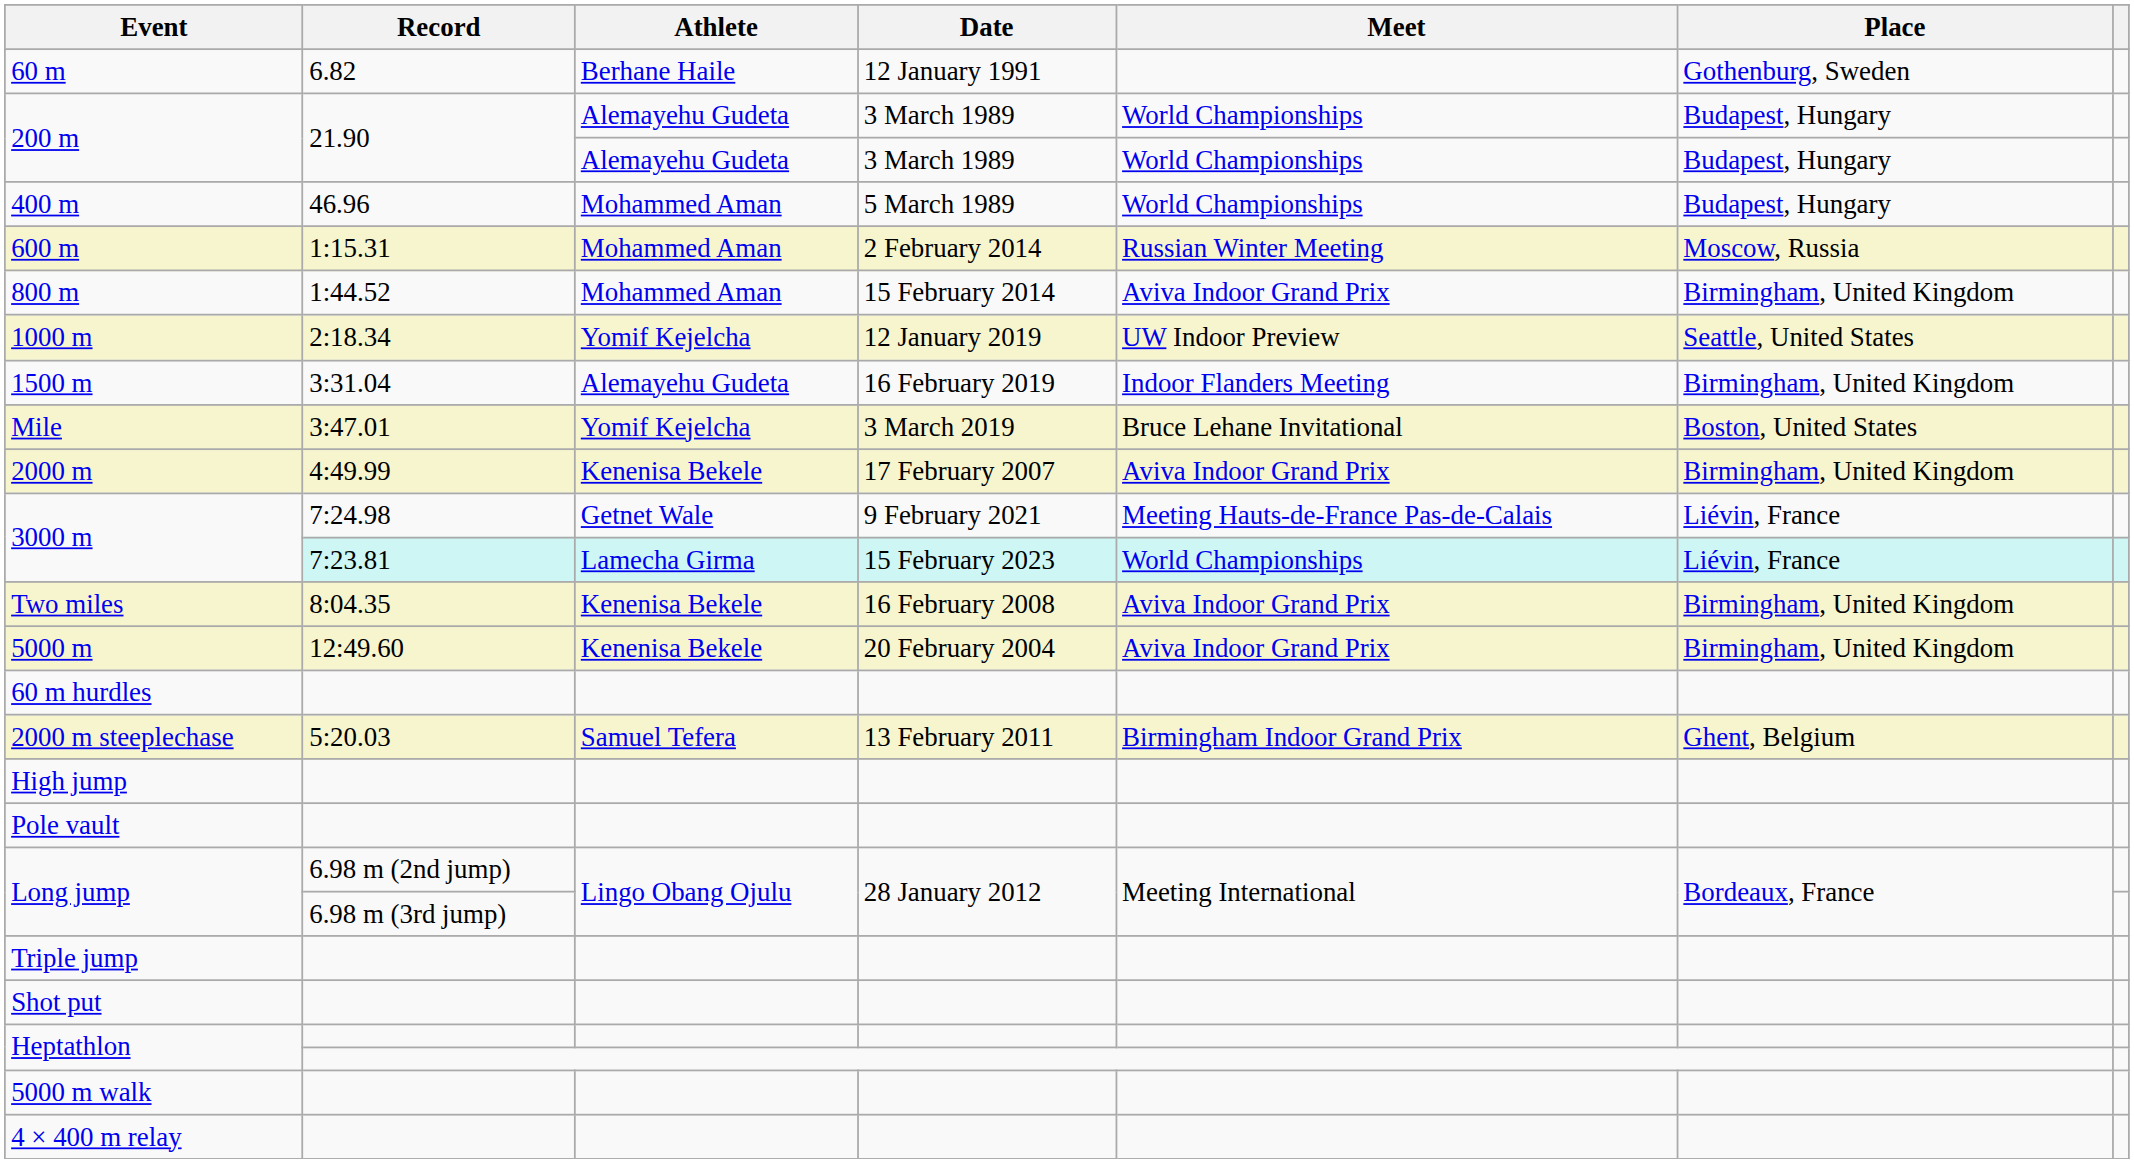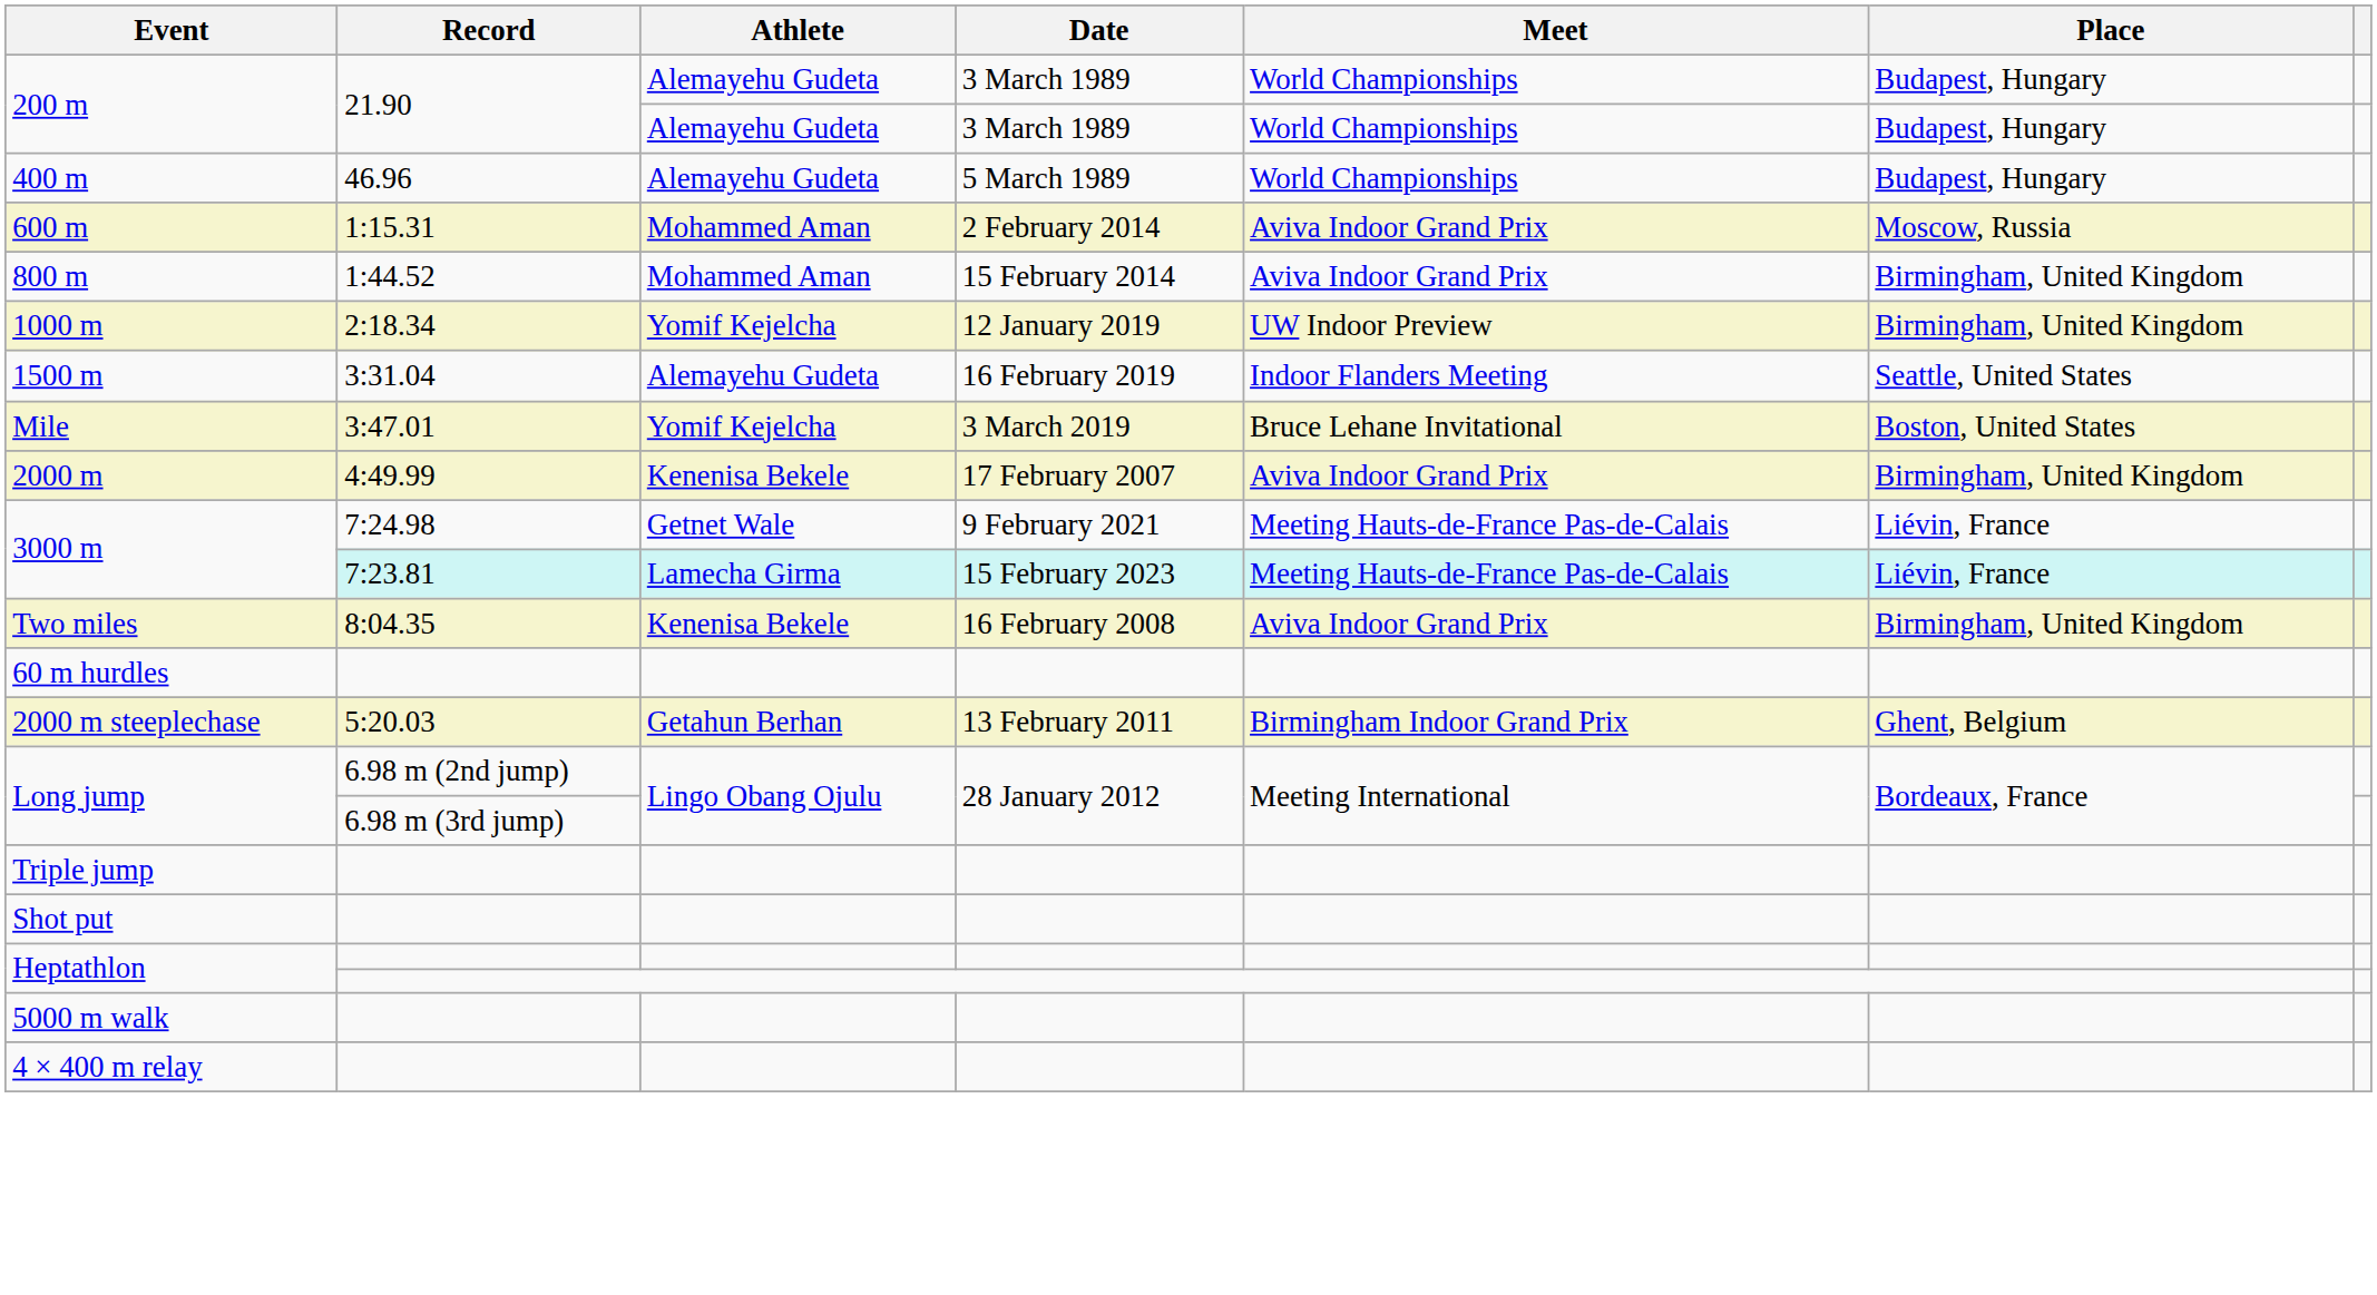 <table class="wikitable" style="font-size:95%; width: 95%;">
 <tr>
 <th>Event</th>
 <th>Record</th>
 <th>Athlete</th>
 <th>Date</th>
 <th>Meet</th>
 <th>Place</th>
 <th></th>
-</tr>
-<tr>
-<td><a href='#'>60 m</a></td>
-<td>6.82</td>
-<td><a href='#'>Berhane Haile</a></td>
-<td>12 January 1991</td>
-<td></td>
-<td><a href='#'>Gothenburg</a>, Sweden</td>
-<td></td>
 </tr>
 <tr>
 <td rowspan=2><a href='#'>200 m</a></td>
 <td rowspan=2>21.90</td>
 <td><a href='#'>Alemayehu Gudeta</a></td>
 <td>3 March 1989</td>
 <td><a href='#'>World Championships</a></td>
 <td><a href='#'>Budapest</a>, Hungary</td>
 <td></td>
 </tr>
 <tr>
 <td><a href='#'>Alemayehu Gudeta</a></td>
 <td>3 March 1989</td>
 <td><a href='#'>World Championships</a></td>
 <td><a href='#'>Budapest</a>, Hungary</td>
 <td></td>
 </tr>
 <tr>
 <td><a href='#'>400 m</a></td>
 <td>46.96</td>
-<td><a href='#'>Mohammed Aman</a></td>
+<td><a href='#'>Alemayehu Gudeta</a></td>
 <td>5 March 1989</td>
 <td><a href='#'>World Championships</a></td>
 <td><a href='#'>Budapest</a>, Hungary</td>
 <td></td>
 </tr>
 <tr style="background:#f6F5CE;">
 <td><a href='#'>600 m</a></td>
 <td>1:15.31</td>
 <td><a href='#'>Mohammed Aman</a></td>
 <td>2 February 2014</td>
-<td><a href='#'>Russian Winter Meeting</a></td>
+<td><a href='#'>Aviva Indoor Grand Prix</a></td>
 <td><a href='#'>Moscow</a>, Russia</td>
 <td></td>
 </tr>
 <tr>
 <td><a href='#'>800 m</a></td>
 <td>1:44.52</td>
 <td><a href='#'>Mohammed Aman</a></td>
 <td>15 February 2014</td>
 <td><a href='#'>Aviva Indoor Grand Prix</a></td>
 <td><a href='#'>Birmingham</a>, United Kingdom</td>
 <td></td>
 </tr>
 <tr style="background:#f6F5CE;">
 <td><a href='#'>1000 m</a></td>
 <td>2:18.34 </td>
 <td><a href='#'>Yomif Kejelcha</a></td>
 <td>12 January 2019</td>
 <td><a href='#'>UW</a> Indoor Preview</td>
-<td><a href='#'>Seattle</a>, United States</td>
+<td><a href='#'>Birmingham</a>, United Kingdom</td>
 <td></td>
 </tr>
 <tr>
 <td><a href='#'>1500 m</a></td>
 <td>3:31.04</td>
 <td><a href='#'>Alemayehu Gudeta</a></td>
 <td>16 February 2019</td>
 <td><a href='#'>Indoor Flanders Meeting</a></td>
-<td><a href='#'>Birmingham</a>, United Kingdom</td>
+<td><a href='#'>Seattle</a>, United States</td>
 <td></td>
 </tr>
 <tr style="background:#f6F5CE;">
 <td><a href='#'>Mile</a></td>
 <td>3:47.01</td>
 <td><a href='#'>Yomif Kejelcha</a></td>
 <td>3 March 2019</td>
 <td>Bruce Lehane Invitational</td>
 <td><a href='#'>Boston</a>, United States</td>
 <td></td>
 </tr>
 <tr style="background:#f6F5CE;">
 <td><a href='#'>2000 m</a></td>
 <td>4:49.99</td>
 <td><a href='#'>Kenenisa Bekele</a></td>
 <td>17 February 2007</td>
 <td><a href='#'>Aviva Indoor Grand Prix</a></td>
 <td><a href='#'>Birmingham</a>, United Kingdom</td>
 <td></td>
 </tr>
 <tr>
 <td rowspan=2><a href='#'>3000 m</a></td>
 <td>7:24.98</td>
 <td><a href='#'>Getnet Wale</a></td>
 <td>9 February 2021</td>
 <td><a href='#'>Meeting Hauts-de-France Pas-de-Calais</a></td>
 <td><a href='#'>Liévin</a>, France</td>
 <td></td>
 </tr>
 <tr style="background:#cef6f5;">
 <td>7:23.81</td>
 <td><a href='#'>Lamecha Girma</a></td>
 <td>15 February 2023</td>
-<td><a href='#'>World Championships</a></td>
+<td><a href='#'>Meeting Hauts-de-France Pas-de-Calais</a></td>
 <td><a href='#'>Liévin</a>, France</td>
 <td></td>
 </tr>
 <tr style="background:#f6F5CE;">
 <td><a href='#'>Two miles</a></td>
 <td>8:04.35</td>
 <td><a href='#'>Kenenisa Bekele</a></td>
 <td>16 February 2008</td>
-<td><a href='#'>Aviva Indoor Grand Prix</a></td>
-<td><a href='#'>Birmingham</a>, United Kingdom</td>
-<td></td>
-</tr>
-<tr style="background:#f6F5CE;">
-<td><a href='#'>5000 m</a></td>
-<td>12:49.60</td>
-<td><a href='#'>Kenenisa Bekele</a></td>
-<td>20 February 2004</td>
 <td><a href='#'>Aviva Indoor Grand Prix</a></td>
 <td><a href='#'>Birmingham</a>, United Kingdom</td>
 <td></td>
 </tr>
 <tr>
 <td><a href='#'>60 m hurdles</a></td>
 <td></td>
 <td></td>
 <td></td>
 <td></td>
 <td></td>
 <td></td>
 </tr>
 <tr style="background:#f6F5CE;">
 <td><a href='#'>2000 m steeplechase</a></td>
 <td>5:20.03</td>
-<td><a href='#'>Samuel Tefera</a></td>
+<td><a href='#'>Getahun Berhan</a></td>
 <td>13 February 2011</td>
 <td><a href='#'>Birmingham Indoor Grand Prix</a></td>
 <td><a href='#'>Ghent</a>, Belgium</td>
-<td></td>
-</tr>
-<tr>
-<td><a href='#'>High jump</a></td>
-<td></td>
-<td></td>
-<td></td>
-<td></td>
-<td></td>
-<td></td>
-</tr>
-<tr>
-<td><a href='#'>Pole vault</a></td>
-<td></td>
-<td></td>
-<td></td>
-<td></td>
-<td></td>
 <td></td>
 </tr>
 <tr>
 <td rowspan=2><a href='#'>Long jump</a></td>
 <td>6.98 m (2nd jump)</td>
 <td rowspan=2><a href='#'>Lingo Obang Ojulu</a></td>
 <td rowspan=2>28 January 2012</td>
 <td rowspan=2>Meeting International</td>
 <td rowspan=2><a href='#'>Bordeaux</a>, France</td>
 <td></td>
 </tr>
 <tr>
 <td>6.98 m (3rd jump)</td>
 <td></td>
 </tr>
 <tr>
 <td><a href='#'>Triple jump</a></td>
 <td></td>
 <td></td>
 <td></td>
 <td></td>
 <td></td>
 <td></td>
 </tr>
 <tr>
 <td><a href='#'>Shot put</a></td>
 <td></td>
 <td></td>
 <td></td>
 <td></td>
 <td></td>
 <td></td>
 </tr>
 <tr>
 <td rowspan=2><a href='#'>Heptathlon</a></td>
 <td></td>
 <td></td>
 <td></td>
 <td></td>
 <td></td>
 <td></td>
 </tr>
 <tr>
 <td colspan=5></td>
 <td></td>
 </tr>
 <tr>
 <td><a href='#'>5000 m walk</a></td>
 <td></td>
 <td></td>
 <td></td>
 <td></td>
 <td></td>
 <td></td>
 </tr>
 <tr>
 <td><a href='#'>4 × 400 m relay</a></td>
 <td></td>
 <td></td>
 <td></td>
 <td></td>
 <td></td>
 <td></td>
 </tr>
 </table>
